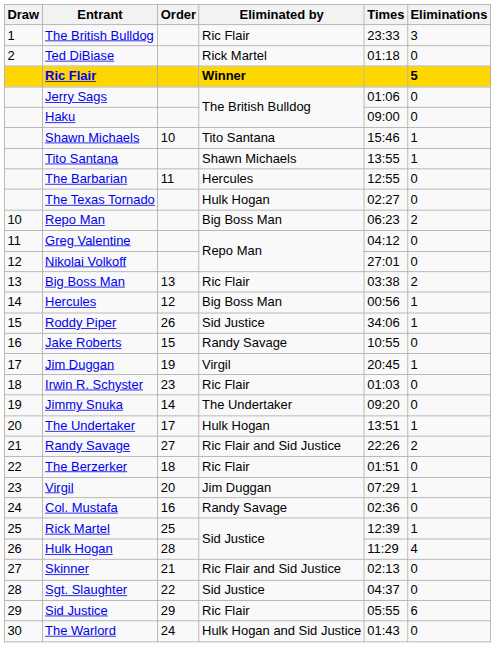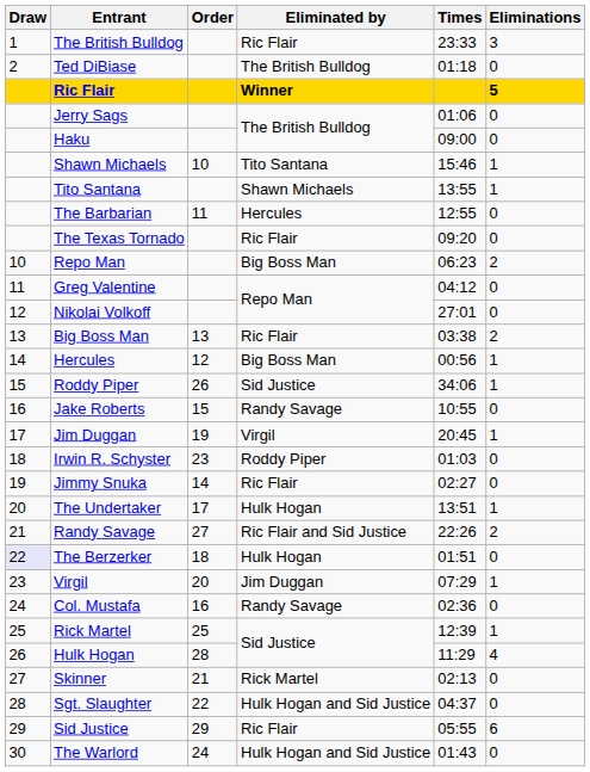 <table class="wikitable sortable">
 <tr>
 <th>Draw</th>
 <th>Entrant</th>
 <th>Order</th>
 <th>Eliminated by</th>
 <th data-sort-type="number">Times</th>
 <th>Eliminations</th>
 </tr>
 <tr>
 <td>1</td>
 <td><a href='#'>The British Bulldog</a></td>
 <td></td>
 <td>Ric Flair</td>
 <td>23:33</td>
 <td>3</td>
 </tr>
 <tr>
 <td>2</td>
 <td><a href='#'>Ted DiBiase</a></td>
 <td></td>
-<td>Rick Martel</td>
+<td>The British Bulldog</td>
 <td>01:18</td>
 <td>0</td>
 </tr>
 <tr style="background: gold">
 <td><strong></strong></td>
 <td><strong><a href='#'>Ric Flair</a></strong></td>
 <td><strong></strong></td>
 <td><strong>Winner</strong></td>
 <td><strong></strong></td>
 <td><strong>5</strong></td>
 </tr>
 <tr>
 <td></td>
 <td><a href='#'>Jerry Sags</a></td>
 <td></td>
 <td rowspan="2">The British Bulldog</td>
 <td>01:06</td>
 <td>0</td>
 </tr>
 <tr>
 <td></td>
 <td><a href='#'>Haku</a></td>
 <td></td>
 <td>09:00</td>
 <td>0</td>
 </tr>
 <tr>
 <td></td>
 <td><a href='#'>Shawn Michaels</a></td>
 <td>10</td>
 <td>Tito Santana</td>
 <td>15:46</td>
 <td>1</td>
 </tr>
 <tr>
 <td></td>
 <td><a href='#'>Tito Santana</a></td>
 <td></td>
 <td>Shawn Michaels</td>
 <td>13:55</td>
 <td>1</td>
 </tr>
 <tr>
 <td></td>
 <td><a href='#'>The Barbarian</a></td>
 <td>11</td>
 <td>Hercules</td>
 <td>12:55</td>
 <td>0</td>
 </tr>
 <tr>
 <td></td>
 <td><a href='#'>The Texas Tornado</a></td>
 <td></td>
-<td>Hulk Hogan</td>
-<td>02:27</td>
+<td>Ric Flair</td>
+<td>09:20</td>
 <td>0</td>
 </tr>
 <tr>
 <td>10</td>
 <td><a href='#'>Repo Man</a></td>
 <td></td>
 <td>Big Boss Man</td>
 <td>06:23</td>
 <td>2</td>
 </tr>
 <tr>
 <td>11</td>
 <td><a href='#'>Greg Valentine</a></td>
 <td></td>
 <td rowspan="2">Repo Man</td>
 <td>04:12</td>
 <td>0</td>
 </tr>
 <tr>
 <td>12</td>
 <td><a href='#'>Nikolai Volkoff</a></td>
 <td></td>
 <td>27:01</td>
 <td>0</td>
 </tr>
 <tr>
 <td>13</td>
 <td><a href='#'>Big Boss Man</a></td>
 <td>13</td>
 <td>Ric Flair</td>
 <td>03:38</td>
 <td>2</td>
 </tr>
 <tr>
 <td>14</td>
 <td><a href='#'>Hercules</a></td>
 <td>12</td>
 <td>Big Boss Man</td>
 <td>00:56</td>
 <td>1</td>
 </tr>
 <tr>
 <td>15</td>
 <td><a href='#'>Roddy Piper</a></td>
 <td>26</td>
 <td>Sid Justice</td>
 <td>34:06</td>
 <td>1</td>
 </tr>
 <tr>
 <td>16</td>
 <td><a href='#'>Jake Roberts</a></td>
 <td>15</td>
 <td>Randy Savage</td>
 <td>10:55</td>
 <td>0</td>
 </tr>
 <tr>
 <td>17</td>
 <td><a href='#'>Jim Duggan</a></td>
 <td>19</td>
 <td>Virgil</td>
 <td>20:45</td>
 <td>1</td>
 </tr>
 <tr>
 <td>18</td>
 <td><a href='#'>Irwin R. Schyster</a></td>
 <td>23</td>
-<td>Ric Flair</td>
+<td>Roddy Piper</td>
 <td>01:03</td>
 <td>0</td>
 </tr>
 <tr>
 <td>19</td>
 <td><a href='#'>Jimmy Snuka</a></td>
 <td>14</td>
-<td>The Undertaker</td>
-<td>09:20</td>
+<td>Ric Flair</td>
+<td>02:27</td>
 <td>0</td>
 </tr>
 <tr>
 <td>20</td>
 <td><a href='#'>The Undertaker</a></td>
 <td>17</td>
 <td>Hulk Hogan</td>
 <td>13:51</td>
 <td>1</td>
 </tr>
 <tr>
 <td>21</td>
 <td><a href='#'>Randy Savage</a></td>
 <td>27</td>
 <td>Ric Flair and Sid Justice</td>
 <td>22:26</td>
 <td>2</td>
 </tr>
 <tr>
-<td>22</td>
+<td style="background: lavender;">22</td>
 <td><a href='#'>The Berzerker</a></td>
 <td>18</td>
-<td>Ric Flair</td>
+<td>Hulk Hogan</td>
 <td>01:51</td>
 <td>0</td>
 </tr>
 <tr>
 <td>23</td>
 <td><a href='#'>Virgil</a></td>
 <td>20</td>
 <td>Jim Duggan</td>
 <td>07:29</td>
 <td>1</td>
 </tr>
 <tr>
 <td>24</td>
 <td><a href='#'>Col. Mustafa</a></td>
 <td>16</td>
 <td>Randy Savage</td>
 <td>02:36</td>
 <td>0</td>
 </tr>
 <tr>
 <td>25</td>
 <td><a href='#'>Rick Martel</a></td>
 <td>25</td>
 <td rowspan="2">Sid Justice</td>
 <td>12:39</td>
 <td>1</td>
 </tr>
 <tr>
 <td>26</td>
 <td><a href='#'>Hulk Hogan</a></td>
 <td>28</td>
 <td>11:29</td>
 <td>4</td>
 </tr>
 <tr>
 <td>27</td>
 <td><a href='#'>Skinner</a></td>
 <td>21</td>
-<td>Ric Flair and Sid Justice</td>
+<td>Rick Martel</td>
 <td>02:13</td>
 <td>0</td>
 </tr>
 <tr>
 <td>28</td>
 <td><a href='#'>Sgt. Slaughter</a></td>
 <td>22</td>
-<td>Sid Justice</td>
+<td>Hulk Hogan and Sid Justice</td>
 <td>04:37</td>
 <td>0</td>
 </tr>
 <tr>
 <td>29</td>
 <td><a href='#'>Sid Justice</a></td>
 <td>29</td>
 <td>Ric Flair</td>
 <td>05:55</td>
 <td>6</td>
 </tr>
 <tr>
 <td>30</td>
 <td><a href='#'>The Warlord</a></td>
 <td>24</td>
 <td>Hulk Hogan and Sid Justice</td>
 <td>01:43</td>
 <td>0</td>
 </tr>
 </table>
